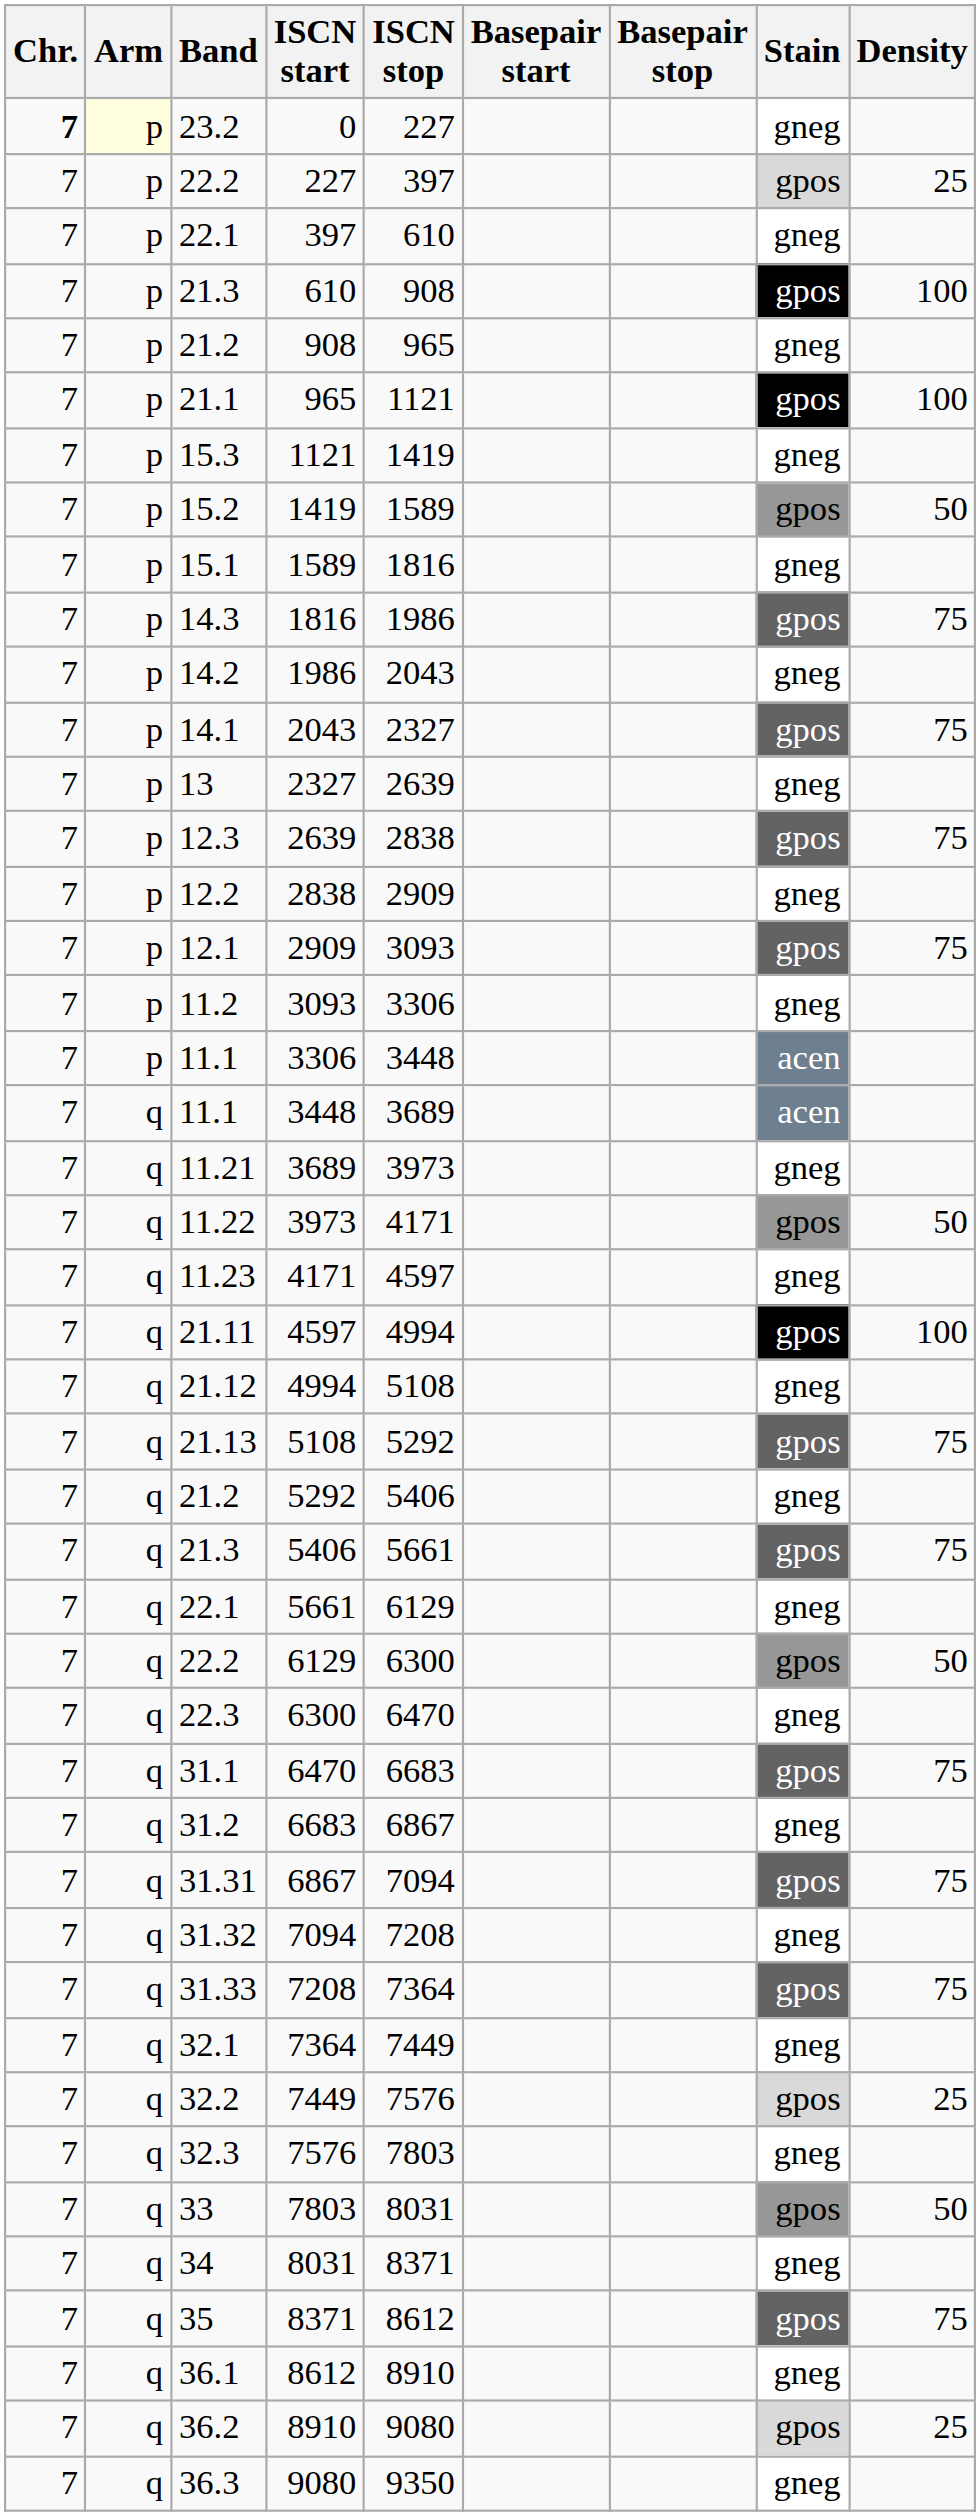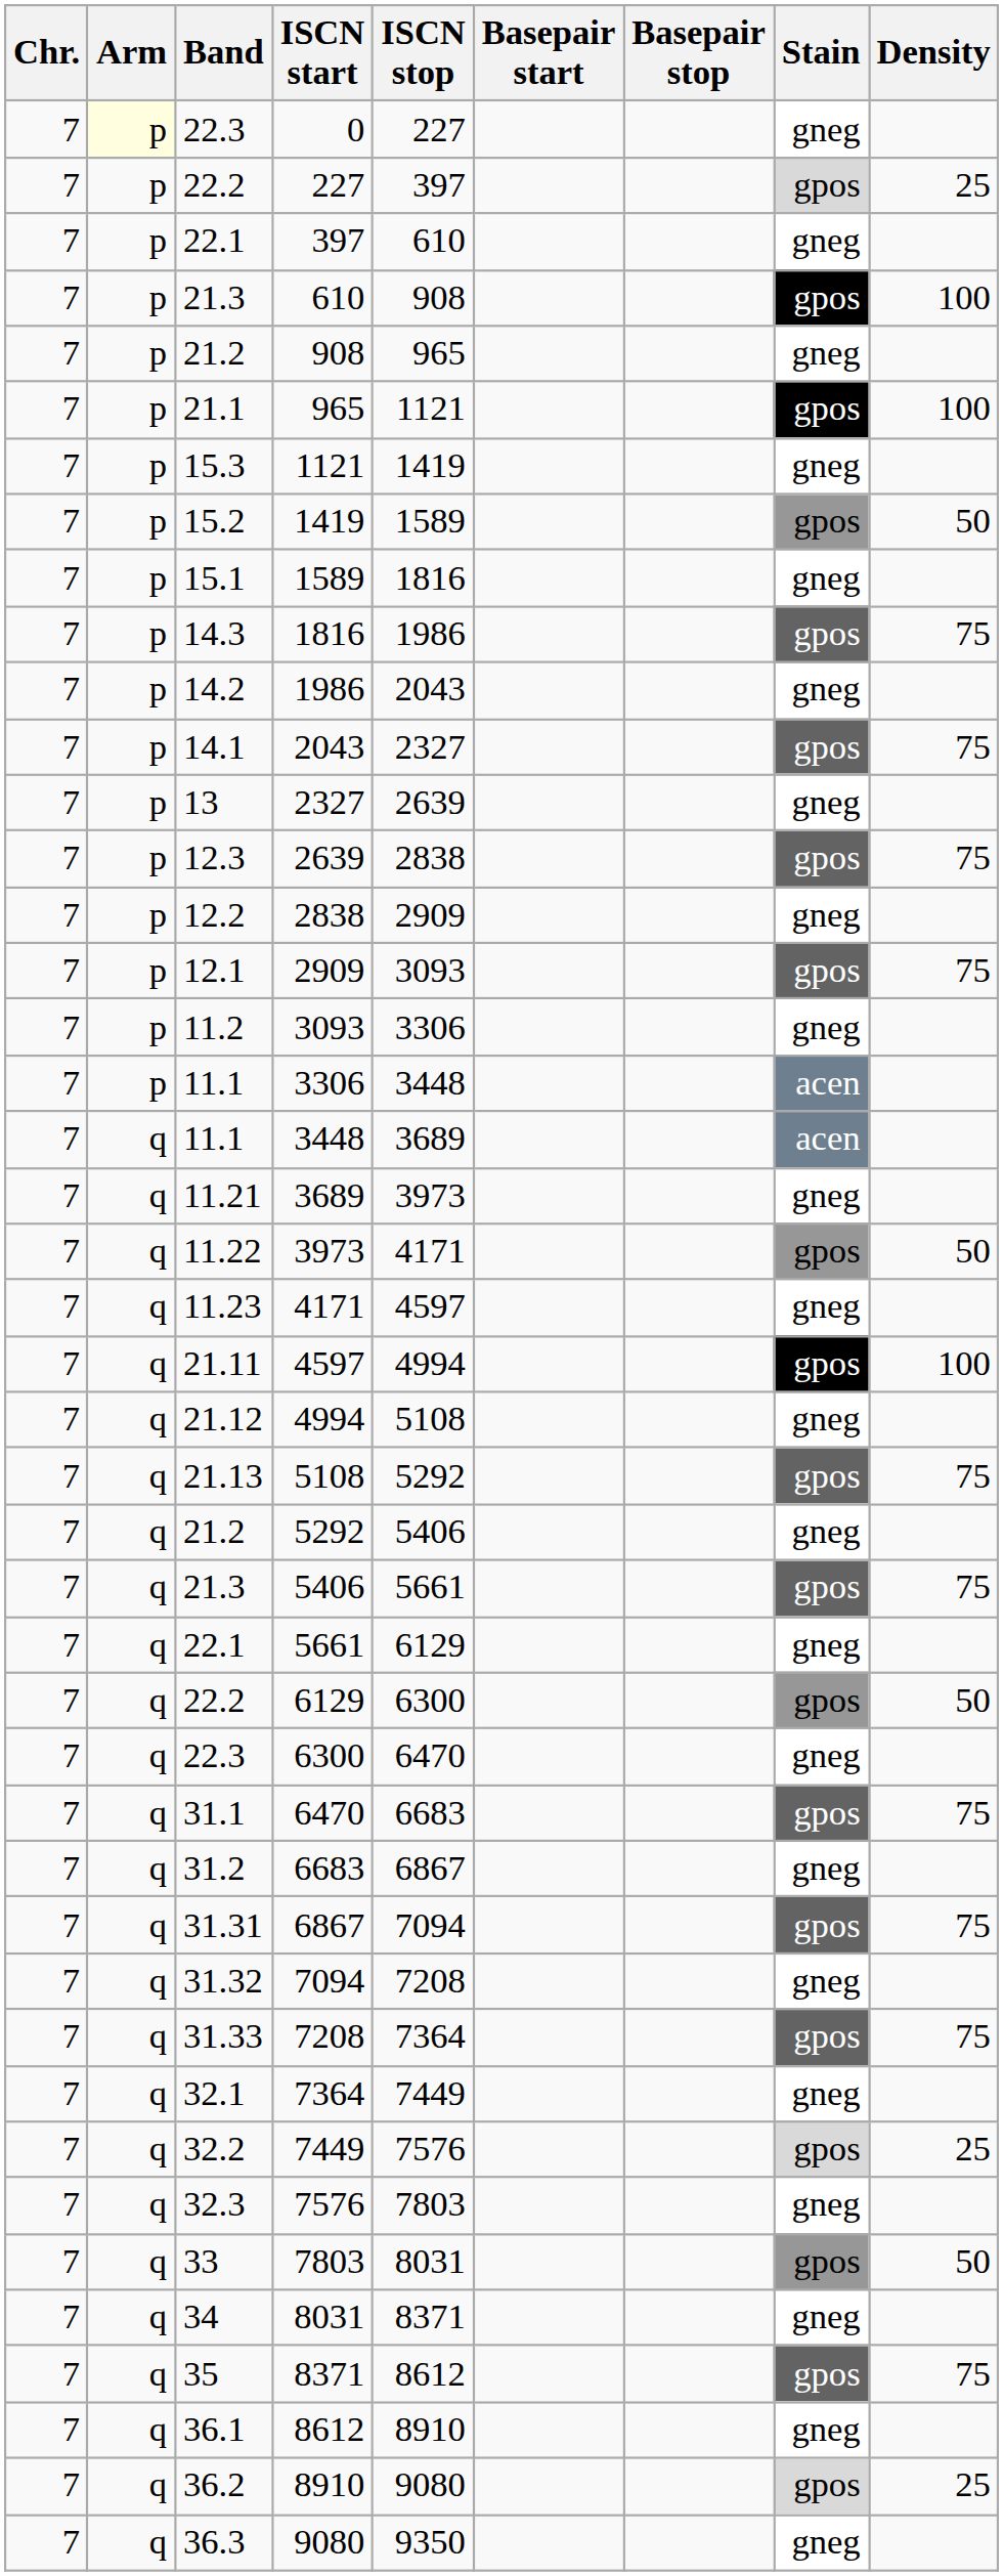 <table class="wikitable" style="text-align:right">
 <tr>
 <th>Chr.</th>
 <th>Arm</th>
 <th>Band</th>
 <th>ISCN<br>start</th>
 <th>ISCN<br>stop</th>
 <th>Basepair<br>start</th>
 <th>Basepair<br>stop</th>
 <th>Stain</th>
 <th>Density</th>
 </tr>
 <tr>
-<td><strong>7</strong></td>
+<td>7</td>
 <td style="background: lightyellow;">p</td>
-<td style="text-align:left">23.2</td>
+<td style="text-align:left">22.3</td>
 <td>0</td>
 <td>227</td>
 <td></td>
 <td></td>
 <td style="background:white">gneg</td>
 <td></td>
 </tr>
 <tr>
 <td>7</td>
 <td>p</td>
 <td style="text-align:left">22.2</td>
 <td>227</td>
 <td>397</td>
 <td></td>
 <td></td>
 <td style="background:#d9d9d9">gpos</td>
 <td>25</td>
 </tr>
 <tr>
 <td>7</td>
 <td>p</td>
 <td style="text-align:left">22.1</td>
 <td>397</td>
 <td>610</td>
 <td></td>
 <td></td>
 <td style="background:white">gneg</td>
 <td></td>
 </tr>
 <tr>
 <td>7</td>
 <td>p</td>
 <td style="text-align:left">21.3</td>
 <td>610</td>
 <td>908</td>
 <td></td>
 <td></td>
 <td style="background:black; color:white;">gpos</td>
 <td>100</td>
 </tr>
 <tr>
 <td>7</td>
 <td>p</td>
 <td style="text-align:left">21.2</td>
 <td>908</td>
 <td>965</td>
 <td></td>
 <td></td>
 <td style="background:white">gneg</td>
 <td></td>
 </tr>
 <tr>
 <td>7</td>
 <td>p</td>
 <td style="text-align:left">21.1</td>
 <td>965</td>
 <td>1121</td>
 <td></td>
 <td></td>
 <td style="background:black; color:white;">gpos</td>
 <td>100</td>
 </tr>
 <tr>
 <td>7</td>
 <td>p</td>
 <td style="text-align:left">15.3</td>
 <td>1121</td>
 <td>1419</td>
 <td></td>
 <td></td>
 <td style="background:white">gneg</td>
 <td></td>
 </tr>
 <tr>
 <td>7</td>
 <td>p</td>
 <td style="text-align:left">15.2</td>
 <td>1419</td>
 <td>1589</td>
 <td></td>
 <td></td>
 <td style="background:#979797">gpos</td>
 <td>50</td>
 </tr>
 <tr>
 <td>7</td>
 <td>p</td>
 <td style="text-align:left">15.1</td>
 <td>1589</td>
 <td>1816</td>
 <td></td>
 <td></td>
 <td style="background:white">gneg</td>
 <td></td>
 </tr>
 <tr>
 <td>7</td>
 <td>p</td>
 <td style="text-align:left">14.3</td>
 <td>1816</td>
 <td>1986</td>
 <td></td>
 <td></td>
 <td style="background:#636363; color:white;">gpos</td>
 <td>75</td>
 </tr>
 <tr>
 <td>7</td>
 <td>p</td>
 <td style="text-align:left">14.2</td>
 <td>1986</td>
 <td>2043</td>
 <td></td>
 <td></td>
 <td style="background:white">gneg</td>
 <td></td>
 </tr>
 <tr>
 <td>7</td>
 <td>p</td>
 <td style="text-align:left">14.1</td>
 <td>2043</td>
 <td>2327</td>
 <td></td>
 <td></td>
 <td style="background:#636363; color:white;">gpos</td>
 <td>75</td>
 </tr>
 <tr>
 <td>7</td>
 <td>p</td>
 <td style="text-align:left">13</td>
 <td>2327</td>
 <td>2639</td>
 <td></td>
 <td></td>
 <td style="background:white">gneg</td>
 <td></td>
 </tr>
 <tr>
 <td>7</td>
 <td>p</td>
 <td style="text-align:left">12.3</td>
 <td>2639</td>
 <td>2838</td>
 <td></td>
 <td></td>
 <td style="background:#636363; color:white;">gpos</td>
 <td>75</td>
 </tr>
 <tr>
 <td>7</td>
 <td>p</td>
 <td style="text-align:left">12.2</td>
 <td>2838</td>
 <td>2909</td>
 <td></td>
 <td></td>
 <td style="background:white">gneg</td>
 <td></td>
 </tr>
 <tr>
 <td>7</td>
 <td>p</td>
 <td style="text-align:left">12.1</td>
 <td>2909</td>
 <td>3093</td>
 <td></td>
 <td></td>
 <td style="background:#636363; color:white;">gpos</td>
 <td>75</td>
 </tr>
 <tr>
 <td>7</td>
 <td>p</td>
 <td style="text-align:left">11.2</td>
 <td>3093</td>
 <td>3306</td>
 <td></td>
 <td></td>
 <td style="background:white">gneg</td>
 <td></td>
 </tr>
 <tr>
 <td>7</td>
 <td>p</td>
 <td style="text-align:left">11.1</td>
 <td>3306</td>
 <td>3448</td>
 <td></td>
 <td></td>
 <td style="background:#6e7f8f; color:white;">acen</td>
 <td></td>
 </tr>
 <tr>
 <td>7</td>
 <td>q</td>
 <td style="text-align:left">11.1</td>
 <td>3448</td>
 <td>3689</td>
 <td></td>
 <td></td>
 <td style="background:#6e7f8f; color:white;">acen</td>
 <td></td>
 </tr>
 <tr>
 <td>7</td>
 <td>q</td>
 <td style="text-align:left">11.21</td>
 <td>3689</td>
 <td>3973</td>
 <td></td>
 <td></td>
 <td style="background:white">gneg</td>
 <td></td>
 </tr>
 <tr>
 <td>7</td>
 <td>q</td>
 <td style="text-align:left">11.22</td>
 <td>3973</td>
 <td>4171</td>
 <td></td>
 <td></td>
 <td style="background:#979797">gpos</td>
 <td>50</td>
 </tr>
 <tr>
 <td>7</td>
 <td>q</td>
 <td style="text-align:left">11.23</td>
 <td>4171</td>
 <td>4597</td>
 <td></td>
 <td></td>
 <td style="background:white">gneg</td>
 <td></td>
 </tr>
 <tr>
 <td>7</td>
 <td>q</td>
 <td style="text-align:left">21.11</td>
 <td>4597</td>
 <td>4994</td>
 <td></td>
 <td></td>
 <td style="background:black; color:white;">gpos</td>
 <td>100</td>
 </tr>
 <tr>
 <td>7</td>
 <td>q</td>
 <td style="text-align:left">21.12</td>
 <td>4994</td>
 <td>5108</td>
 <td></td>
 <td></td>
 <td style="background:white">gneg</td>
 <td></td>
 </tr>
 <tr>
 <td>7</td>
 <td>q</td>
 <td style="text-align:left">21.13</td>
 <td>5108</td>
 <td>5292</td>
 <td></td>
 <td></td>
 <td style="background:#636363; color:white;">gpos</td>
 <td>75</td>
 </tr>
 <tr>
 <td>7</td>
 <td>q</td>
 <td style="text-align:left">21.2</td>
 <td>5292</td>
 <td>5406</td>
 <td></td>
 <td></td>
 <td style="background:white">gneg</td>
 <td></td>
 </tr>
 <tr>
 <td>7</td>
 <td>q</td>
 <td style="text-align:left">21.3</td>
 <td>5406</td>
 <td>5661</td>
 <td></td>
 <td></td>
 <td style="background:#636363; color:white;">gpos</td>
 <td>75</td>
 </tr>
 <tr>
 <td>7</td>
 <td>q</td>
 <td style="text-align:left">22.1</td>
 <td>5661</td>
 <td>6129</td>
 <td></td>
 <td></td>
 <td style="background:white">gneg</td>
 <td></td>
 </tr>
 <tr>
 <td>7</td>
 <td>q</td>
 <td style="text-align:left">22.2</td>
 <td>6129</td>
 <td>6300</td>
 <td></td>
 <td></td>
 <td style="background:#979797">gpos</td>
 <td>50</td>
 </tr>
 <tr>
 <td>7</td>
 <td>q</td>
 <td style="text-align:left">22.3</td>
 <td>6300</td>
 <td>6470</td>
 <td></td>
 <td></td>
 <td style="background:white">gneg</td>
 <td></td>
 </tr>
 <tr>
 <td>7</td>
 <td>q</td>
 <td style="text-align:left">31.1</td>
 <td>6470</td>
 <td>6683</td>
 <td></td>
 <td></td>
 <td style="background:#636363; color:white;">gpos</td>
 <td>75</td>
 </tr>
 <tr>
 <td>7</td>
 <td>q</td>
 <td style="text-align:left">31.2</td>
 <td>6683</td>
 <td>6867</td>
 <td></td>
 <td></td>
 <td style="background:white">gneg</td>
 <td></td>
 </tr>
 <tr>
 <td>7</td>
 <td>q</td>
 <td style="text-align:left">31.31</td>
 <td>6867</td>
 <td>7094</td>
 <td></td>
 <td></td>
 <td style="background:#636363; color:white;">gpos</td>
 <td>75</td>
 </tr>
 <tr>
 <td>7</td>
 <td>q</td>
 <td style="text-align:left">31.32</td>
 <td>7094</td>
 <td>7208</td>
 <td></td>
 <td></td>
 <td style="background:white">gneg</td>
 <td></td>
 </tr>
 <tr>
 <td>7</td>
 <td>q</td>
 <td style="text-align:left">31.33</td>
 <td>7208</td>
 <td>7364</td>
 <td></td>
 <td></td>
 <td style="background:#636363; color:white;">gpos</td>
 <td>75</td>
 </tr>
 <tr>
 <td>7</td>
 <td>q</td>
 <td style="text-align:left">32.1</td>
 <td>7364</td>
 <td>7449</td>
 <td></td>
 <td></td>
 <td style="background:white">gneg</td>
 <td></td>
 </tr>
 <tr>
 <td>7</td>
 <td>q</td>
 <td style="text-align:left">32.2</td>
 <td>7449</td>
 <td>7576</td>
 <td></td>
 <td></td>
 <td style="background:#d9d9d9">gpos</td>
 <td>25</td>
 </tr>
 <tr>
 <td>7</td>
 <td>q</td>
 <td style="text-align:left">32.3</td>
 <td>7576</td>
 <td>7803</td>
 <td></td>
 <td></td>
 <td style="background:white">gneg</td>
 <td></td>
 </tr>
 <tr>
 <td>7</td>
 <td>q</td>
 <td style="text-align:left">33</td>
 <td>7803</td>
 <td>8031</td>
 <td></td>
 <td></td>
 <td style="background:#979797">gpos</td>
 <td>50</td>
 </tr>
 <tr>
 <td>7</td>
 <td>q</td>
 <td style="text-align:left">34</td>
 <td>8031</td>
 <td>8371</td>
 <td></td>
 <td></td>
 <td style="background:white">gneg</td>
 <td></td>
 </tr>
 <tr>
 <td>7</td>
 <td>q</td>
 <td style="text-align:left">35</td>
 <td>8371</td>
 <td>8612</td>
 <td></td>
 <td></td>
 <td style="background:#636363; color:white;">gpos</td>
 <td>75</td>
 </tr>
 <tr>
 <td>7</td>
 <td>q</td>
 <td style="text-align:left">36.1</td>
 <td>8612</td>
 <td>8910</td>
 <td></td>
 <td></td>
 <td style="background:white">gneg</td>
 <td></td>
 </tr>
 <tr>
 <td>7</td>
 <td>q</td>
 <td style="text-align:left">36.2</td>
 <td>8910</td>
 <td>9080</td>
 <td></td>
 <td></td>
 <td style="background:#d9d9d9">gpos</td>
 <td>25</td>
 </tr>
 <tr>
 <td>7</td>
 <td>q</td>
 <td style="text-align:left">36.3</td>
 <td>9080</td>
 <td>9350</td>
 <td></td>
 <td></td>
 <td style="background:white">gneg</td>
 <td></td>
 </tr>
 </table>
